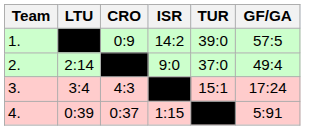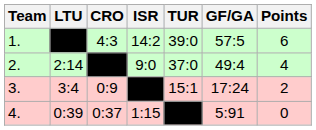 <table class="wikitable" bgcolor="#EFEFFF" width="50%">
 <tr bgcolor="#BCD2EE">
 <th>Team</th>
 <th>LTU</th>
 <th>CRO</th>
 <th>ISR</th>
 <th>TUR</th>
 <th>GF/GA</th>
+<th>Points</th>
 </tr>
 <tr bgcolor="#ccffcc" align="center">
 <td align="left">1. </td>
 <td style="background:#000000;"></td>
-<td>0:9</td>
+<td>4:3</td>
 <td>14:2</td>
 <td>39:0</td>
 <td>57:5</td>
+<td>6</td>
 </tr>
 <tr bgcolor="#ccffcc" align="center">
 <td align="left">2. </td>
 <td>2:14</td>
 <td style="background:#000000;"></td>
 <td>9:0</td>
 <td>37:0</td>
 <td>49:4</td>
+<td>4</td>
 </tr>
 <tr bgcolor="#ffcccc" align="center">
 <td align="left">3. </td>
 <td>3:4</td>
-<td>4:3</td>
+<td>0:9</td>
 <td style="background:#000000;"></td>
 <td>15:1</td>
 <td>17:24</td>
+<td>2</td>
 </tr>
 <tr bgcolor="#ffcccc" align="center">
 <td align="left">4. </td>
 <td>0:39</td>
 <td>0:37</td>
 <td>1:15</td>
 <td style="background:#000000;"></td>
 <td>5:91</td>
+<td>0</td>
 </tr>
 </table>
